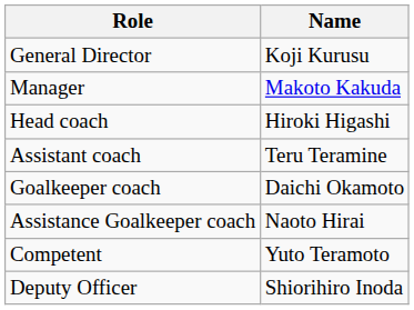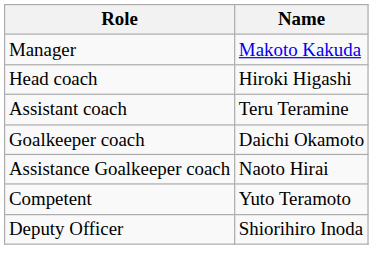 <table class=wikitable plainrowheaders>
 <tr>
 <th>Role</th>
 <th>Name</th>
-</tr>
-<tr>
-<td>General Director</td>
-<td> Koji Kurusu</td>
 </tr>
 <tr>
 <td>Manager</td>
 <td> <a href='#'>Makoto Kakuda</a></td>
 </tr>
 <tr>
 <td>Head coach</td>
 <td> Hiroki Higashi</td>
 </tr>
 <tr>
 <td>Assistant coach</td>
 <td> Teru Teramine</td>
 </tr>
 <tr>
 <td>Goalkeeper coach</td>
 <td> Daichi Okamoto</td>
 </tr>
 <tr>
 <td>Assistance Goalkeeper coach</td>
 <td> Naoto Hirai</td>
 </tr>
 <tr>
 <td>Competent</td>
 <td> Yuto Teramoto</td>
 </tr>
 <tr>
 <td>Deputy Officer</td>
 <td> Shiorihiro Inoda</td>
 </tr>
 </table>
